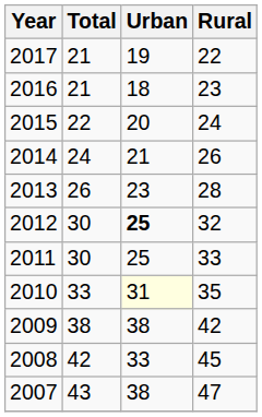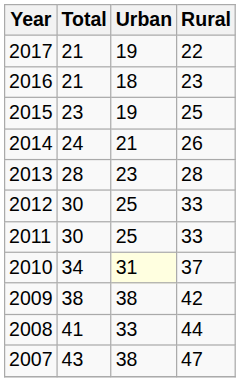 <table class="wikitable sortable">
 <tr>
 <th>Year</th>
 <th>Total</th>
 <th>Urban</th>
 <th>Rural</th>
 </tr>
 <tr>
 <td>2017</td>
 <td>21</td>
 <td>19</td>
 <td>22</td>
 </tr>
 <tr>
 <td>2016</td>
 <td>21</td>
 <td>18</td>
 <td>23</td>
 </tr>
 <tr>
 <td>2015</td>
-<td>22</td>
-<td>20</td>
-<td>24</td>
+<td>23</td>
+<td>19</td>
+<td>25</td>
 </tr>
 <tr>
 <td>2014</td>
 <td>24</td>
 <td>21</td>
 <td>26</td>
 </tr>
 <tr>
 <td>2013</td>
-<td>26</td>
+<td>28</td>
 <td>23</td>
 <td>28</td>
 </tr>
 <tr>
 <td>2012</td>
 <td>30</td>
-<td><strong>25</strong></td>
-<td>32</td>
+<td>25</td>
+<td>33</td>
 </tr>
 <tr>
 <td>2011</td>
 <td>30</td>
 <td>25</td>
 <td>33</td>
 </tr>
 <tr>
 <td>2010</td>
-<td>33</td>
+<td>34</td>
 <td style="background: lightyellow;">31</td>
-<td>35</td>
+<td>37</td>
 </tr>
 <tr>
 <td>2009</td>
 <td>38</td>
 <td>38</td>
 <td>42</td>
 </tr>
 <tr>
 <td>2008</td>
-<td>42</td>
+<td>41</td>
 <td>33</td>
-<td>45</td>
+<td>44</td>
 </tr>
 <tr>
 <td>2007</td>
 <td>43</td>
 <td>38</td>
 <td>47</td>
 </tr>
 <tr>
 </tr>
 </table>
